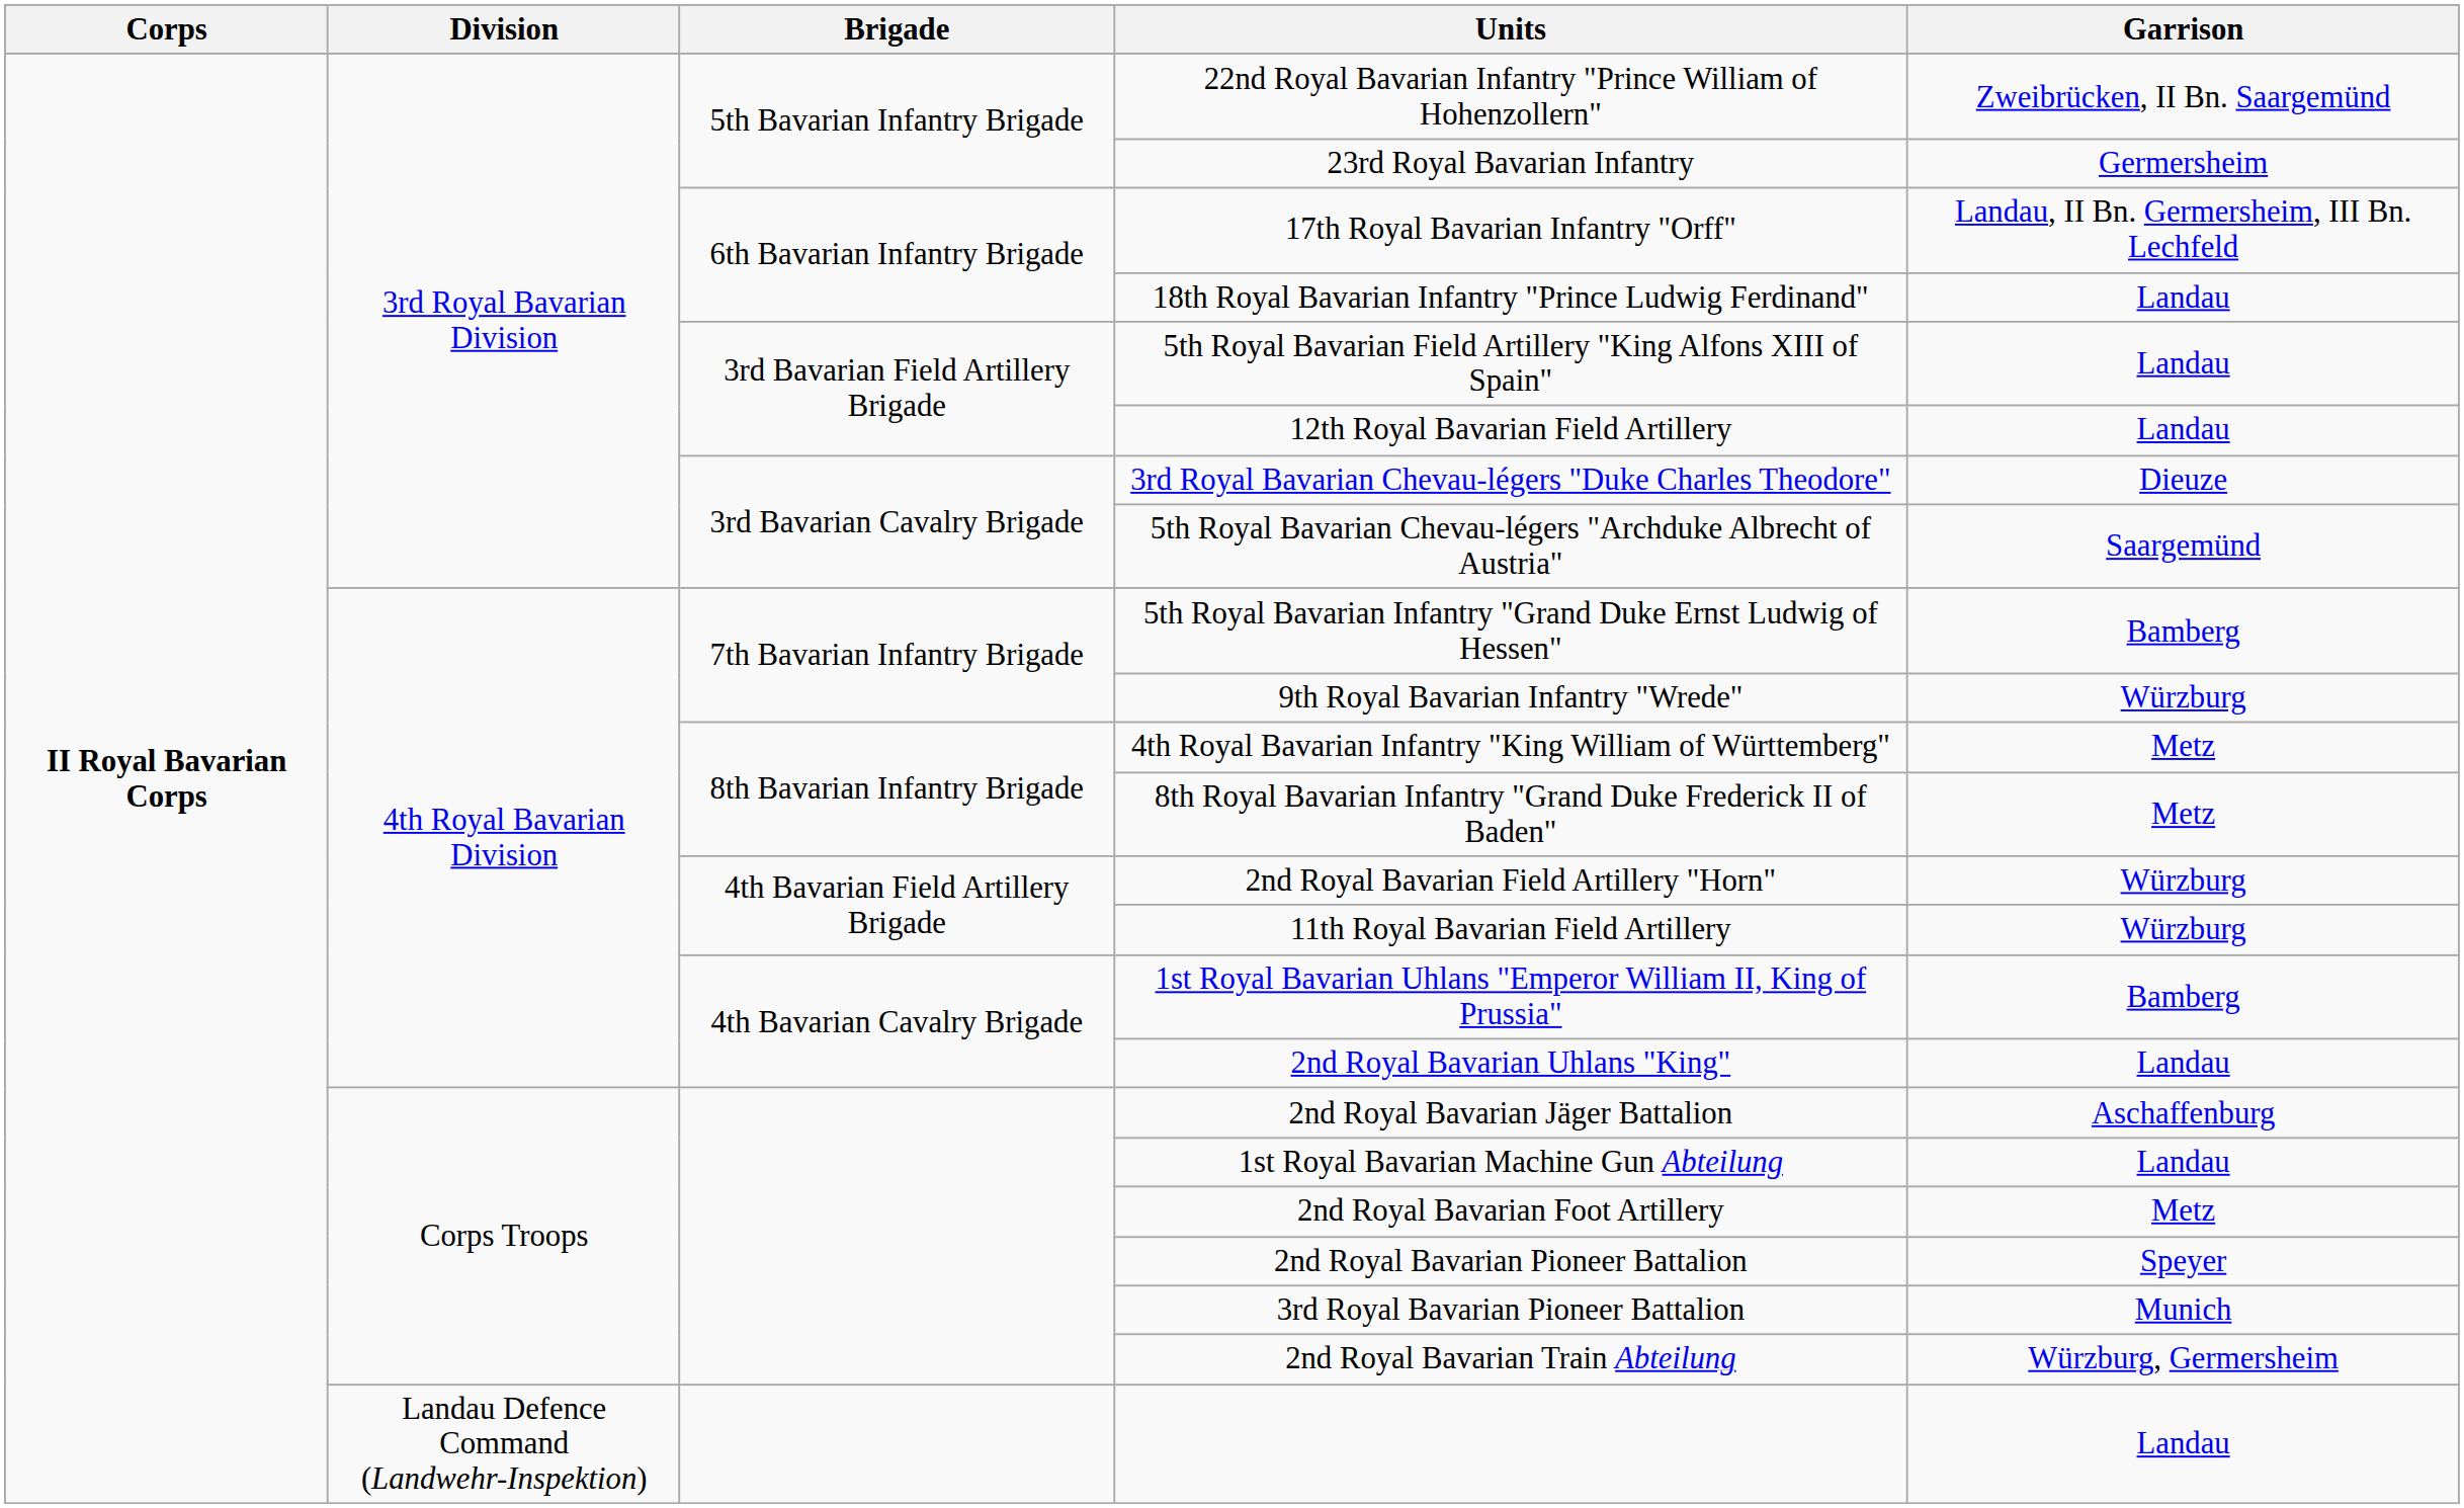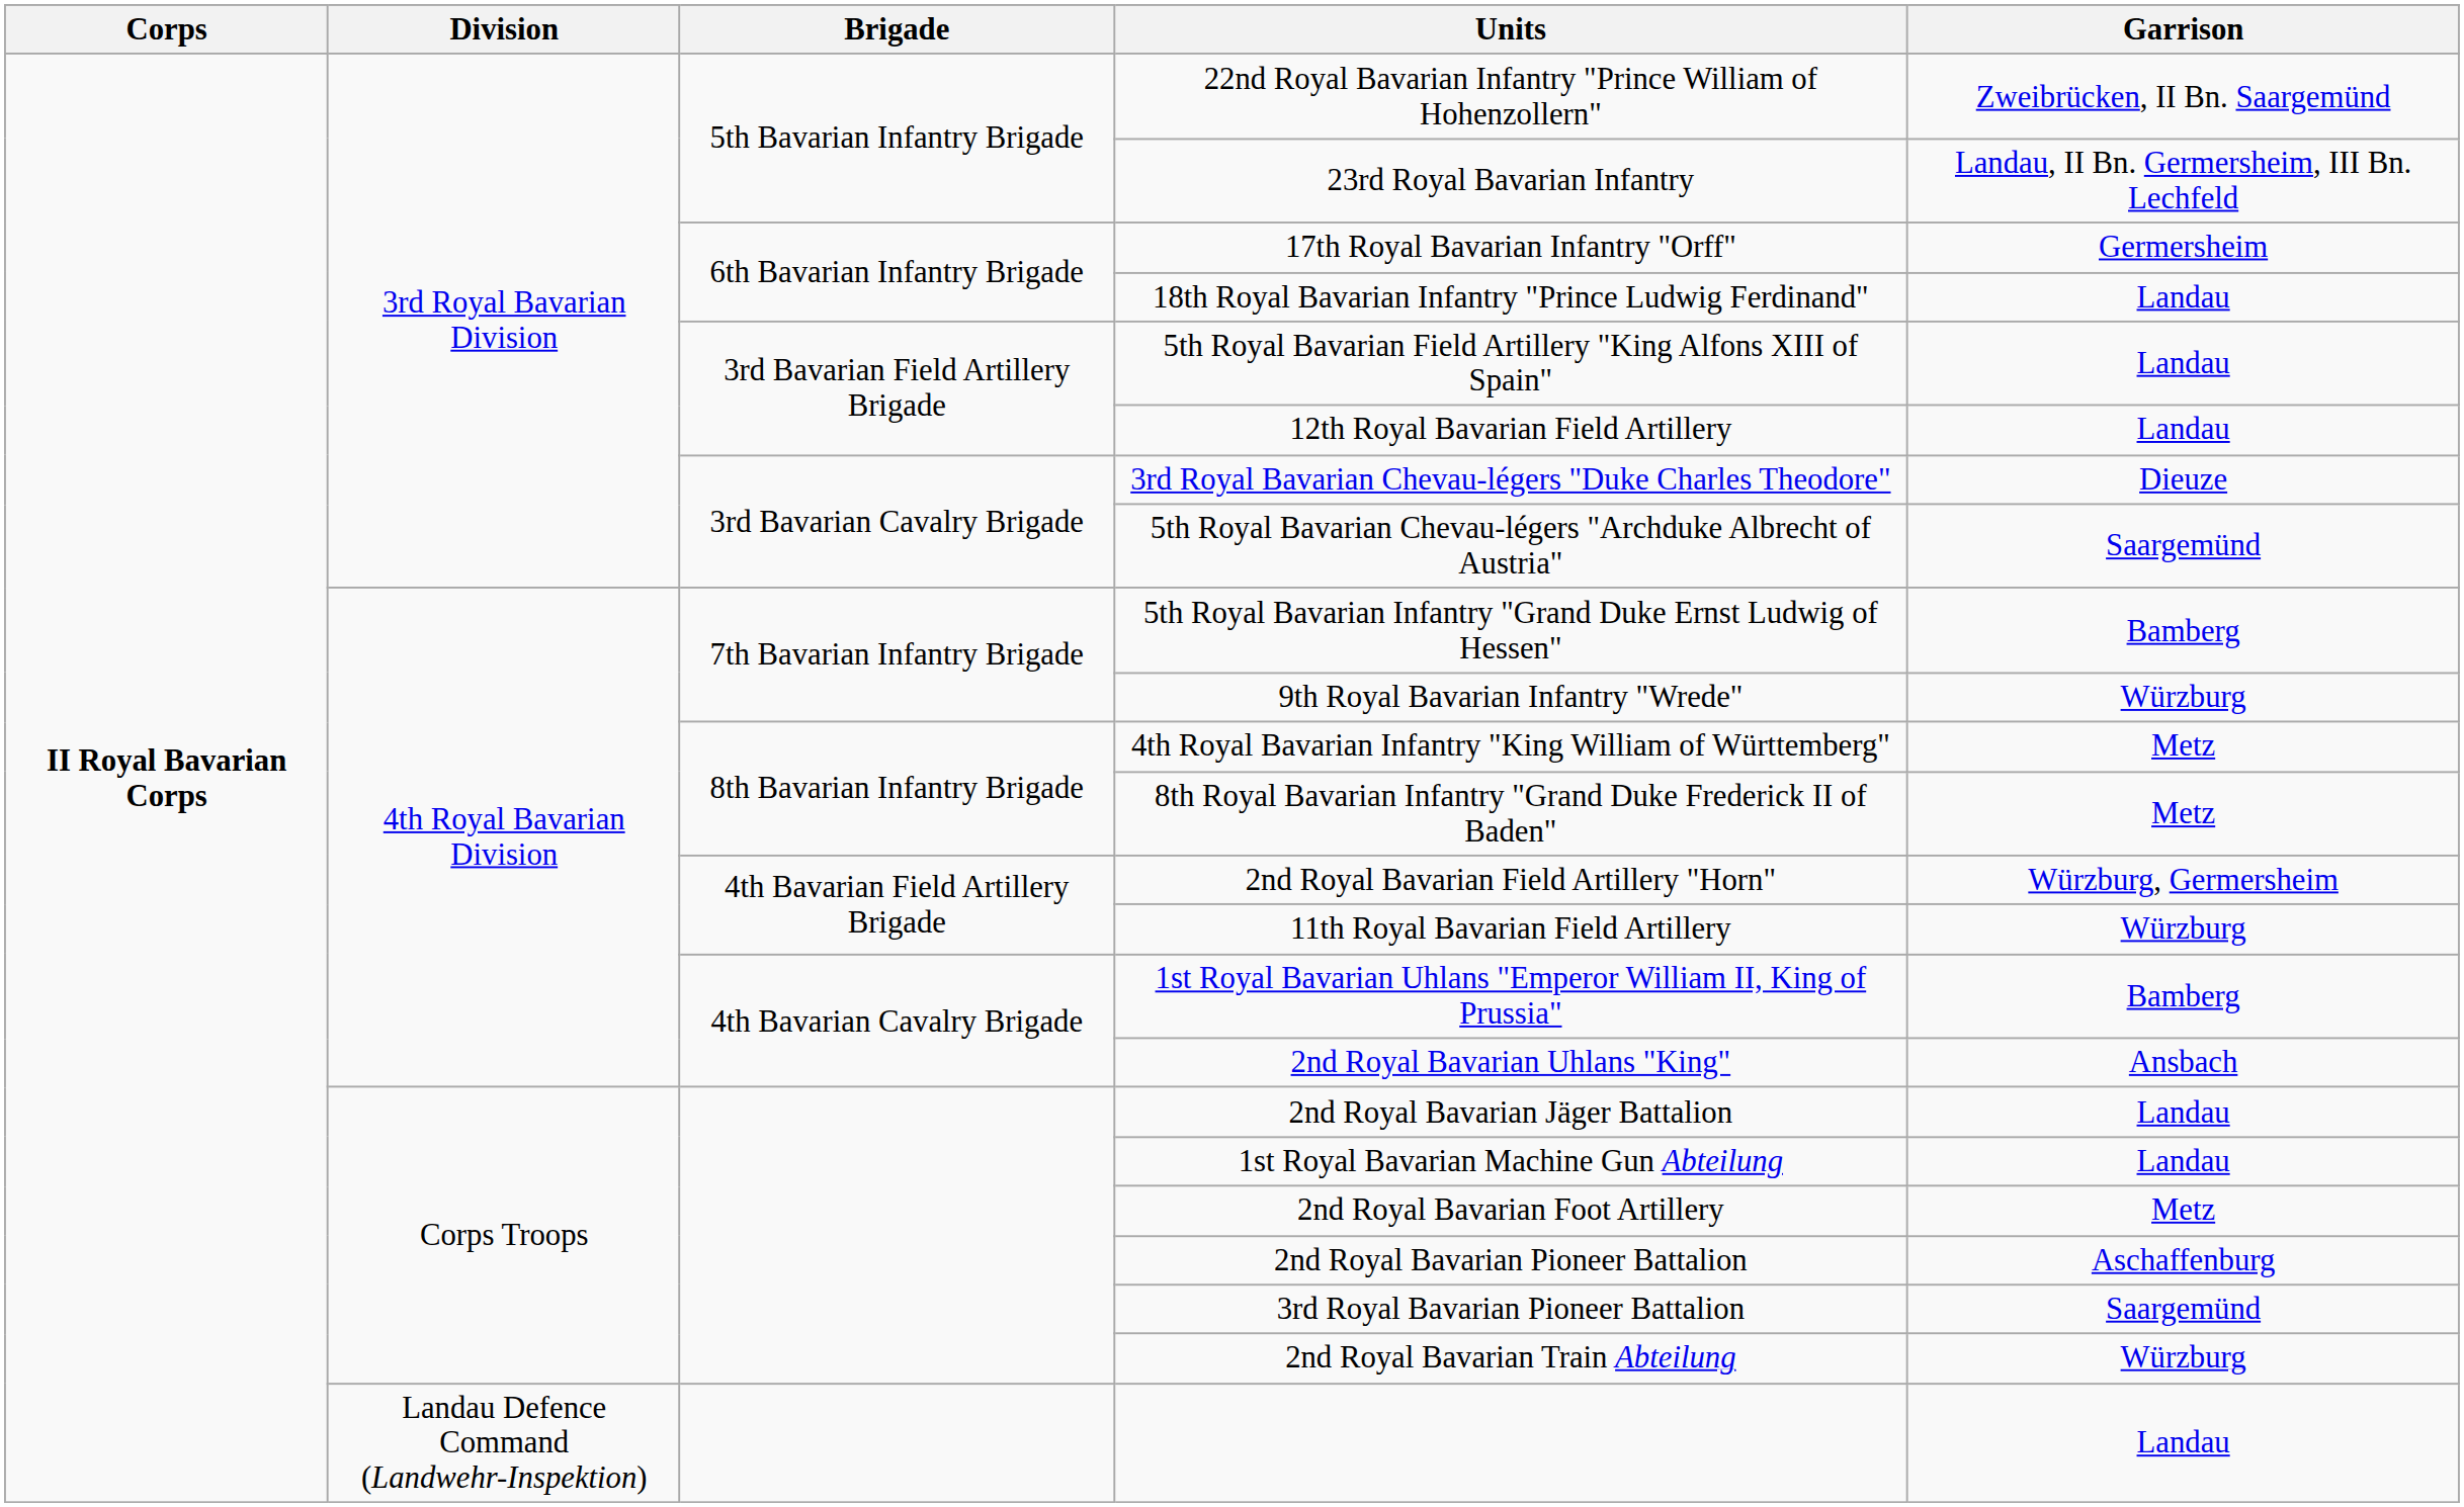 <table class="wikitable collapsible collapsed" style="text-align:center; width:100%;">
 <tr>
 <th>Corps</th>
 <th>Division</th>
 <th>Brigade</th>
 <th>Units</th>
 <th>Garrison</th>
 </tr>
 <tr>
 <td ROWSPAN=23><strong>II Royal Bavarian Corps</strong></td>
 <td ROWSPAN=8><a href='#'>3rd Royal Bavarian Division</a></td>
 <td ROWSPAN=2>5th Bavarian Infantry Brigade</td>
 <td>22nd Royal Bavarian Infantry "Prince William of Hohenzollern"</td>
 <td><a href='#'>Zweibrücken</a>, II Bn. <a href='#'>Saargemünd</a></td>
 </tr>
 <tr>
 <td>23rd Royal Bavarian Infantry</td>
-<td><a href='#'>Germersheim</a></td>
+<td><a href='#'>Landau</a>, II Bn. <a href='#'>Germersheim</a>, III Bn. <a href='#'>Lechfeld</a></td>
 </tr>
 <tr>
 <td ROWSPAN=2>6th Bavarian Infantry Brigade</td>
 <td>17th Royal Bavarian Infantry "Orff"</td>
-<td><a href='#'>Landau</a>, II Bn. <a href='#'>Germersheim</a>, III Bn. <a href='#'>Lechfeld</a></td>
+<td><a href='#'>Germersheim</a></td>
 </tr>
 <tr>
 <td>18th Royal Bavarian Infantry "Prince Ludwig Ferdinand"</td>
 <td><a href='#'>Landau</a></td>
 </tr>
 <tr>
 <td ROWSPAN=2>3rd Bavarian Field Artillery Brigade</td>
 <td>5th Royal Bavarian Field Artillery "King Alfons XIII of Spain"</td>
 <td><a href='#'>Landau</a></td>
 </tr>
 <tr>
 <td>12th Royal Bavarian Field Artillery</td>
 <td><a href='#'>Landau</a></td>
 </tr>
 <tr>
 <td ROWSPAN=2>3rd Bavarian Cavalry Brigade</td>
 <td><a href='#'>3rd Royal Bavarian Chevau-légers "Duke Charles Theodore"</a></td>
 <td><a href='#'>Dieuze</a></td>
 </tr>
 <tr>
 <td>5th Royal Bavarian Chevau-légers "Archduke Albrecht of Austria"</td>
 <td><a href='#'>Saargemünd</a></td>
 </tr>
 <tr>
 <td ROWSPAN=8><a href='#'>4th Royal Bavarian Division</a></td>
 <td ROWSPAN=2>7th Bavarian Infantry Brigade</td>
 <td>5th Royal Bavarian Infantry "Grand Duke Ernst Ludwig of Hessen"</td>
 <td><a href='#'>Bamberg</a></td>
 </tr>
 <tr>
 <td>9th Royal Bavarian Infantry "Wrede"</td>
 <td><a href='#'>Würzburg</a></td>
 </tr>
 <tr>
 <td ROWSPAN=2>8th Bavarian Infantry Brigade</td>
 <td>4th Royal Bavarian Infantry "King William of Württemberg"</td>
 <td><a href='#'>Metz</a></td>
 </tr>
 <tr>
 <td>8th Royal Bavarian Infantry "Grand Duke Frederick II of Baden"</td>
 <td><a href='#'>Metz</a></td>
 </tr>
 <tr>
 <td ROWSPAN=2>4th Bavarian Field Artillery Brigade</td>
 <td>2nd Royal Bavarian Field Artillery "Horn"</td>
-<td><a href='#'>Würzburg</a></td>
+<td><a href='#'>Würzburg</a>, <a href='#'>Germersheim</a></td>
 </tr>
 <tr>
 <td>11th Royal Bavarian Field Artillery</td>
 <td><a href='#'>Würzburg</a></td>
 </tr>
 <tr>
 <td ROWSPAN=2>4th Bavarian Cavalry Brigade</td>
 <td><a href='#'>1st Royal Bavarian Uhlans "Emperor William II, King of Prussia"</a></td>
 <td><a href='#'>Bamberg</a></td>
 </tr>
 <tr>
 <td><a href='#'>2nd Royal Bavarian Uhlans "King"</a></td>
-<td><a href='#'>Landau</a></td>
+<td><a href='#'>Ansbach</a></td>
 </tr>
 <tr>
 <td ROWSPAN=6>Corps Troops</td>
 <td ROWSPAN=6></td>
 <td>2nd Royal Bavarian Jäger Battalion</td>
-<td><a href='#'>Aschaffenburg</a></td>
+<td><a href='#'>Landau</a></td>
 </tr>
 <tr>
 <td>1st Royal Bavarian Machine Gun <em><a href='#'>Abteilung</a></em></td>
 <td><a href='#'>Landau</a></td>
 </tr>
 <tr>
 <td>2nd Royal Bavarian Foot Artillery</td>
 <td><a href='#'>Metz</a></td>
 </tr>
 <tr>
 <td>2nd Royal Bavarian Pioneer Battalion</td>
-<td><a href='#'>Speyer</a></td>
+<td><a href='#'>Aschaffenburg</a></td>
 </tr>
 <tr>
 <td>3rd Royal Bavarian Pioneer Battalion</td>
-<td><a href='#'>Munich</a></td>
+<td><a href='#'>Saargemünd</a></td>
 </tr>
 <tr>
 <td>2nd Royal Bavarian Train <em><a href='#'>Abteilung</a></em></td>
-<td><a href='#'>Würzburg</a>, <a href='#'>Germersheim</a></td>
+<td><a href='#'>Würzburg</a></td>
 </tr>
 <tr>
 <td>Landau Defence Command<br>(<em>Landwehr-Inspektion</em>)</td>
 <td></td>
 <td></td>
 <td><a href='#'>Landau</a></td>
 </tr>
 </table>
